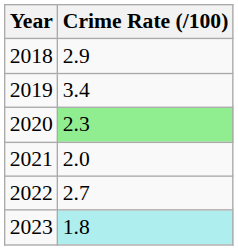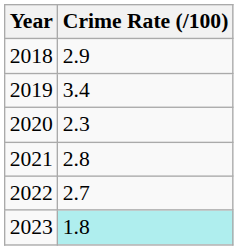 <table class="wikitable">
 <tr>
 <th>Year</th>
 <th>Crime Rate (/100)</th>
 </tr>
 <tr>
 <td>2018</td>
 <td>2.9</td>
 </tr>
 <tr>
 <td>2019</td>
 <td>3.4</td>
 </tr>
 <tr>
 <td>2020</td>
-<td style="background: lightgreen;">2.3</td>
+<td>2.3</td>
 </tr>
 <tr>
 <td>2021</td>
-<td>2.0</td>
+<td>2.8</td>
 </tr>
 <tr>
 <td>2022</td>
 <td>2.7</td>
 </tr>
 <tr>
 <td>2023</td>
 <td style="background: paleturquoise;">1.8</td>
 </tr>
 </table>
